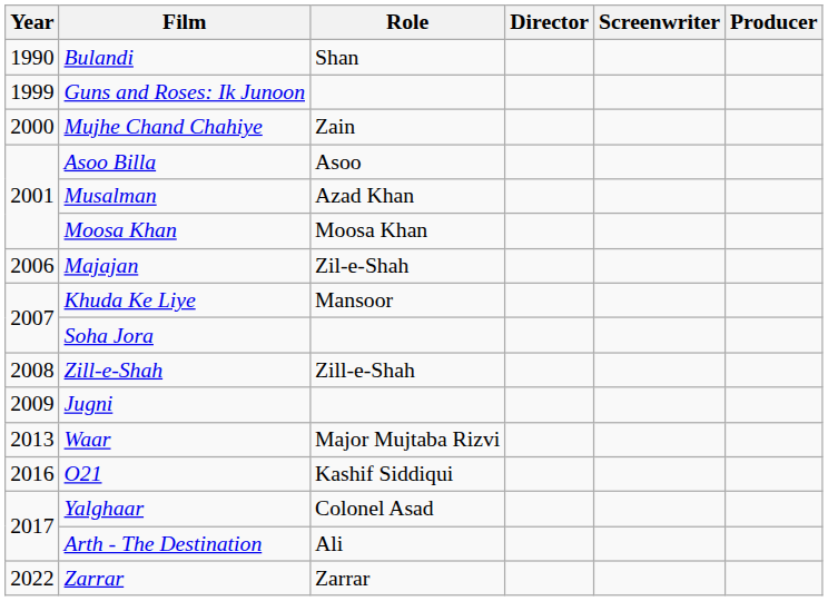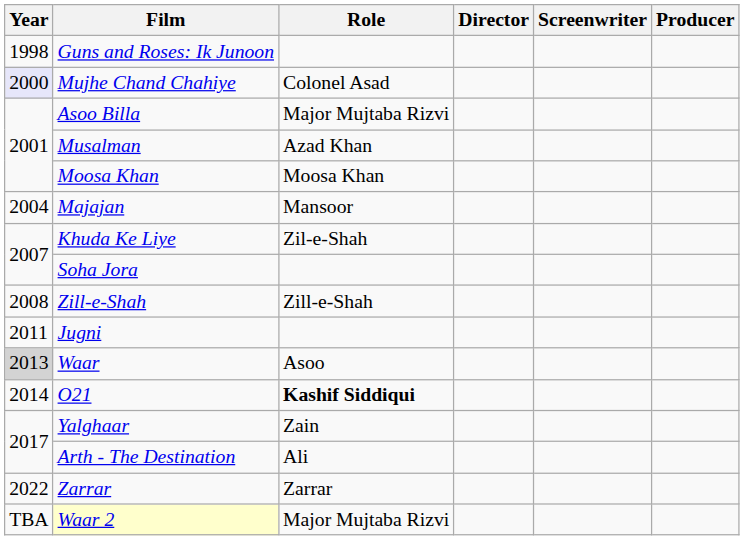 <table class="wikitable sortable">
 <tr>
 <th>Year</th>
 <th>Film</th>
 <th>Role</th>
 <th>Director</th>
 <th>Screenwriter</th>
 <th>Producer</th>
 </tr>
 <tr>
-<td>1990</td>
-<td><em><a href='#'>Bulandi</a></em></td>
-<td>Shan</td>
-<td></td>
-<td></td>
-<td></td>
-</tr>
-<tr>
-<td>1999</td>
+<td>1998</td>
 <td><em><a href='#'>Guns and Roses: Ik Junoon</a></em></td>
 <td></td>
 <td></td>
 <td></td>
 <td></td>
 </tr>
 <tr>
-<td>2000</td>
+<td style="background: lavender;">2000</td>
 <td><em><a href='#'>Mujhe Chand Chahiye</a></em></td>
-<td>Zain</td>
+<td>Colonel Asad</td>
 <td></td>
 <td></td>
 <td></td>
 </tr>
 <tr>
 <td rowspan="3">2001</td>
 <td><em><a href='#'>Asoo Billa</a></em></td>
-<td>Asoo</td>
+<td>Major Mujtaba Rizvi</td>
 <td></td>
 <td></td>
 <td></td>
 </tr>
 <tr>
 <td><em><a href='#'>Musalman</a></em></td>
 <td>Azad Khan</td>
 <td></td>
 <td></td>
 <td></td>
 </tr>
 <tr>
 <td><em><a href='#'>Moosa Khan</a></em></td>
 <td>Moosa Khan</td>
 <td></td>
 <td></td>
 <td></td>
 </tr>
 <tr>
-<td>2006</td>
+<td>2004</td>
 <td><em><a href='#'>Majajan</a></em></td>
-<td>Zil-e-Shah</td>
+<td>Mansoor</td>
 <td></td>
 <td></td>
 <td></td>
 </tr>
 <tr>
 <td rowspan="2">2007</td>
 <td><em><a href='#'>Khuda Ke Liye</a></em></td>
-<td>Mansoor</td>
+<td>Zil-e-Shah</td>
 <td></td>
 <td></td>
 <td></td>
 </tr>
 <tr>
 <td><em><a href='#'>Soha Jora</a></em></td>
 <td></td>
 <td></td>
 <td></td>
 <td></td>
 </tr>
 <tr>
 <td>2008</td>
 <td><em><a href='#'>Zill-e-Shah</a></em></td>
 <td>Zill-e-Shah</td>
 <td></td>
 <td></td>
 <td></td>
 </tr>
 <tr>
-<td>2009</td>
+<td>2011</td>
 <td><em><a href='#'>Jugni</a></em></td>
 <td></td>
 <td></td>
 <td></td>
 <td></td>
 </tr>
 <tr>
-<td>2013</td>
+<td style="background: lightgrey;">2013</td>
 <td><em><a href='#'>Waar</a></em></td>
-<td>Major Mujtaba Rizvi</td>
+<td>Asoo</td>
 <td></td>
 <td></td>
 <td></td>
 </tr>
 <tr>
-<td>2016</td>
+<td>2014</td>
 <td><em><a href='#'>O21</a></em></td>
-<td>Kashif Siddiqui</td>
+<td><strong>Kashif Siddiqui</strong></td>
 <td></td>
 <td></td>
 <td></td>
 </tr>
 <tr>
 <td rowspan="2">2017</td>
 <td><em><a href='#'>Yalghaar</a></em></td>
-<td>Colonel Asad</td>
+<td>Zain</td>
 <td></td>
 <td></td>
 <td></td>
 </tr>
 <tr>
 <td><em><a href='#'>Arth - The Destination</a></em></td>
 <td>Ali</td>
 <td></td>
 <td></td>
 <td></td>
 </tr>
 <tr>
 <td>2022</td>
 <td><em><a href='#'>Zarrar</a></em></td>
 <td>Zarrar</td>
 <td></td>
 <td></td>
 <td></td>
 </tr>
+<tr>
+<td>TBA</td>
+<td style="background:#FFFFCC;"><em><a href='#'>Waar 2</a></em></td>
+<td>Major Mujtaba Rizvi</td>
+<td></td>
+<td></td>
+<td></td>
+</tr>
 </table>
